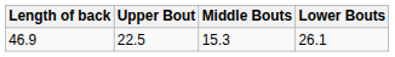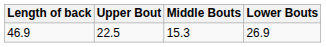 <table class="wikitable" style="Margin:auto">
 <tr>
 <th>Length of back</th>
 <th>Upper Bout</th>
 <th>Middle Bouts</th>
 <th>Lower Bouts</th>
 </tr>
 <tr>
 <td>46.9</td>
 <td>22.5</td>
 <td>15.3</td>
-<td>26.1</td>
+<td>26.9</td>
 </tr>
 </table>
